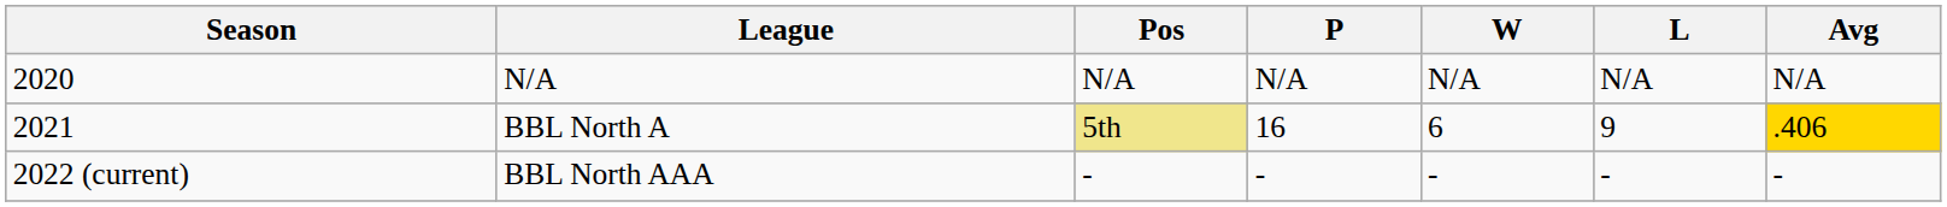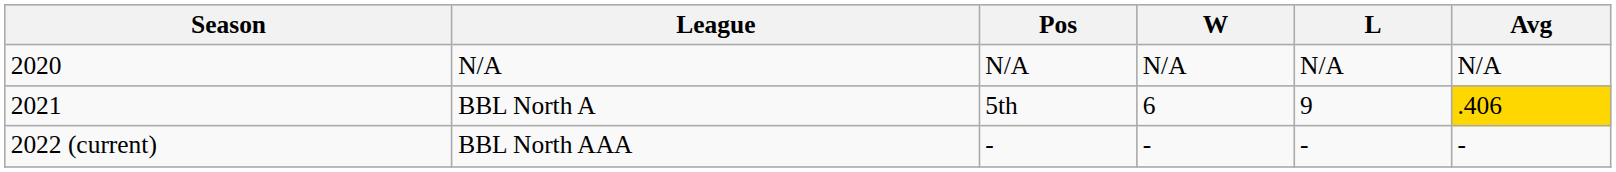 <table class="wikitable" style="width:80%">
 <tr>
 <th>Season</th>
 <th>League</th>
 <th>Pos</th>
-<th>P</th>
 <th>W</th>
 <th>L</th>
 <th>Avg</th>
 </tr>
 <tr>
 <td>2020</td>
 <td>N/A</td>
 <td>N/A</td>
 <td>N/A</td>
 <td>N/A</td>
 <td>N/A</td>
-<td>N/A</td>
 </tr>
 <tr>
 <td>2021</td>
 <td>BBL North A</td>
-<td style="background: khaki;">5th</td>
-<td>16</td>
+<td>5th</td>
 <td>6</td>
 <td>9</td>
 <td style="background: gold;">.406</td>
 </tr>
 <tr>
 <td>2022 (current)</td>
 <td>BBL North AAA</td>
 <td>-</td>
 <td>-</td>
 <td>-</td>
 <td>-</td>
-<td>-</td>
 </tr>
 </table>
